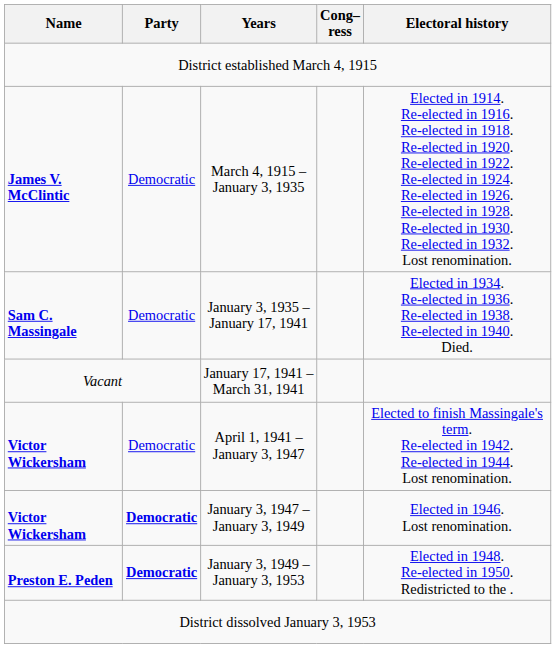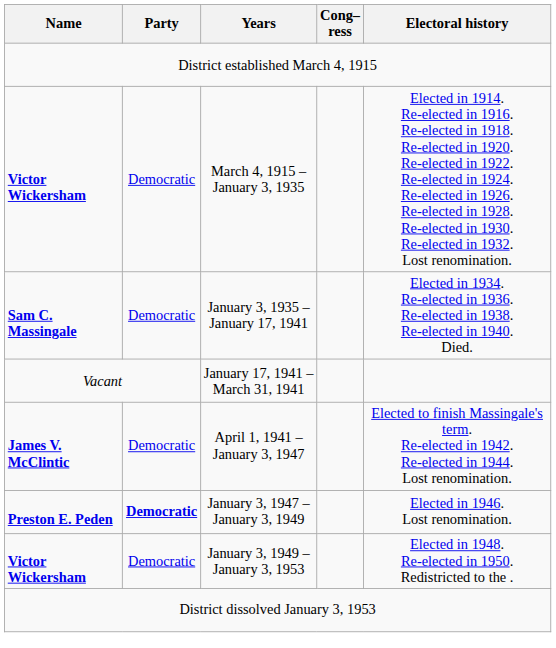 <table class=wikitable style="text-align: center">
 <tr>
 <th>Name</th>
 <th>Party</th>
 <th>Years</th>
 <th>Cong–<br>ress</th>
 <th>Electoral history</th>
 </tr>
 <tr style="height:3em">
 <td colspan=5>District established March 4, 1915</td>
 </tr>
 <tr style="height:3em">
-<td align=left><br><strong><a href='#'>James V. McClintic</a></strong><br></td>
+<td align=left><br><strong><a href='#'>Victor Wickersham</a></strong><br></td>
 <td><a href='#'>Democratic</a></td>
 <td nowrap>March 4, 1915 –<br>January 3, 1935</td>
 <td></td>
 <td><a href='#'>Elected in 1914</a>.<br><a href='#'>Re-elected in 1916</a>.<br><a href='#'>Re-elected in 1918</a>.<br><a href='#'>Re-elected in 1920</a>.<br><a href='#'>Re-elected in 1922</a>.<br><a href='#'>Re-elected in 1924</a>.<br><a href='#'>Re-elected in 1926</a>.<br><a href='#'>Re-elected in 1928</a>.<br><a href='#'>Re-elected in 1930</a>.<br><a href='#'>Re-elected in 1932</a>.<br>Lost renomination.</td>
 </tr>
 <tr style="height:3em">
 <td align=left><br><strong><a href='#'>Sam C. Massingale</a></strong><br></td>
 <td><a href='#'>Democratic</a></td>
 <td nowrap>January 3, 1935 –<br>January 17, 1941</td>
 <td></td>
 <td><a href='#'>Elected in 1934</a>.<br><a href='#'>Re-elected in 1936</a>.<br><a href='#'>Re-elected in 1938</a>.<br><a href='#'>Re-elected in 1940</a>.<br>Died.</td>
 </tr>
 <tr style="height:3em">
 <td colspan=2><em>Vacant</em></td>
 <td nowrap>January 17, 1941 –<br>March 31, 1941</td>
 <td></td>
 <td></td>
 </tr>
 <tr style="height:3em">
-<td align=left><br><strong><a href='#'>Victor Wickersham</a></strong><br></td>
+<td align=left><br><strong><a href='#'>James V. McClintic</a></strong><br></td>
 <td><a href='#'>Democratic</a></td>
 <td nowrap>April 1, 1941 –<br>January 3, 1947</td>
 <td></td>
 <td><a href='#'>Elected to finish Massingale's term</a>.<br><a href='#'>Re-elected in 1942</a>.<br><a href='#'>Re-elected in 1944</a>.<br>Lost renomination.</td>
 </tr>
 <tr style="height:3em">
-<td align=left><br><strong><a href='#'>Victor Wickersham</a></strong><br></td>
+<td align=left><br><strong><a href='#'>Preston E. Peden</a></strong><br></td>
 <td><strong><a href='#'>Democratic</a></strong></td>
 <td nowrap>January 3, 1947 –<br>January 3, 1949</td>
 <td></td>
 <td><a href='#'>Elected in 1946</a>.<br>Lost renomination.</td>
 </tr>
 <tr style="height:3em">
-<td align=left><br><strong><a href='#'>Preston E. Peden</a></strong><br></td>
-<td><strong><a href='#'>Democratic</a></strong></td>
+<td align=left><br><strong><a href='#'>Victor Wickersham</a></strong><br></td>
+<td><a href='#'>Democratic</a></td>
 <td nowrap>January 3, 1949 –<br>January 3, 1953</td>
 <td></td>
 <td><a href='#'>Elected in 1948</a>.<br><a href='#'>Re-elected in 1950</a>.<br>Redistricted to the .</td>
 </tr>
 <tr style="height:3em">
 <td colspan=6>District dissolved January 3, 1953</td>
 </tr>
 </table>
